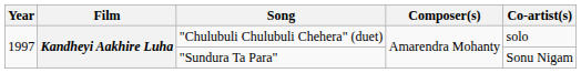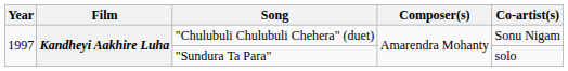 <table class="wikitable">
 <tr>
 <th>Year</th>
 <th>Film</th>
 <th>Song</th>
 <th>Composer(s)</th>
 <th>Co-artist(s)</th>
 </tr>
 <tr>
 <td rowspan="2">1997</td>
 <th rowspan=2><em>Kandheyi Aakhire Luha</em></th>
 <td>"Chulubuli Chulubuli Chehera" (duet)</td>
 <td rowspan=2>Amarendra Mohanty</td>
-<td>solo</td>
+<td>Sonu Nigam</td>
 </tr>
 <tr>
 <td>"Sundura Ta Para"</td>
-<td>Sonu Nigam</td>
+<td>solo</td>
 </tr>
 </table>
